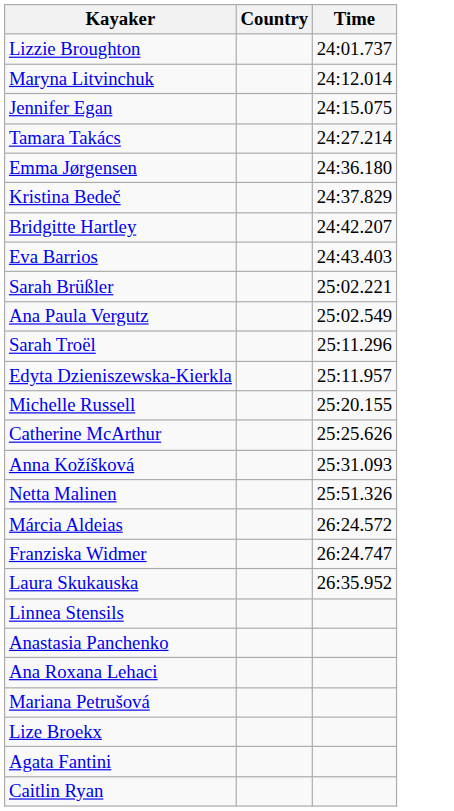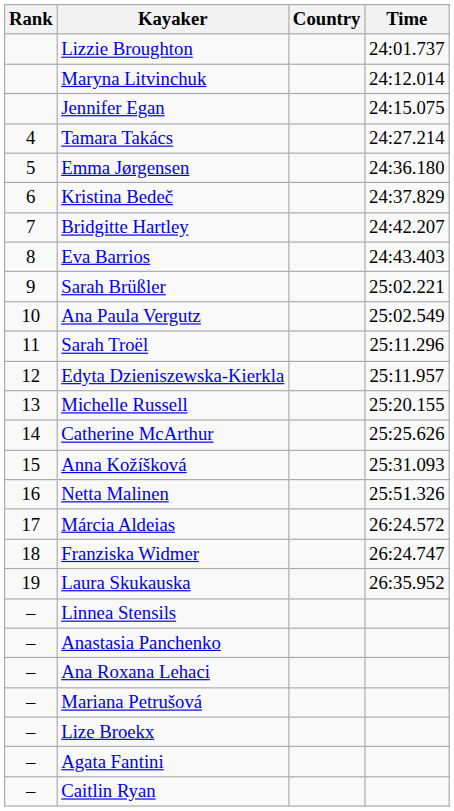 <table class="wikitable" style="text-align:center">
 <tr>
+<th>Rank</th>
 <th>Kayaker</th>
 <th>Country</th>
 <th>Time</th>
 </tr>
 <tr>
+<td></td>
 <td align="left"><a href='#'>Lizzie Broughton</a></td>
 <td align="left"></td>
 <td>24:01.737</td>
 </tr>
 <tr>
+<td></td>
 <td align="left"><a href='#'>Maryna Litvinchuk</a></td>
 <td align="left"></td>
 <td>24:12.014</td>
 </tr>
 <tr>
+<td></td>
 <td align="left"><a href='#'>Jennifer Egan</a></td>
 <td align="left"></td>
 <td>24:15.075</td>
 </tr>
 <tr>
+<td>4</td>
 <td align="left"><a href='#'>Tamara Takács</a></td>
 <td align="left"></td>
 <td>24:27.214</td>
 </tr>
 <tr>
+<td>5</td>
 <td align="left"><a href='#'>Emma Jørgensen</a></td>
 <td align="left"></td>
 <td>24:36.180</td>
 </tr>
 <tr>
+<td>6</td>
 <td align="left"><a href='#'>Kristina Bedeč</a></td>
 <td align="left"></td>
 <td>24:37.829</td>
 </tr>
 <tr>
+<td>7</td>
 <td align="left"><a href='#'>Bridgitte Hartley</a></td>
 <td align="left"></td>
 <td>24:42.207</td>
 </tr>
 <tr>
+<td>8</td>
 <td align="left"><a href='#'>Eva Barrios</a></td>
 <td align="left"></td>
 <td>24:43.403</td>
 </tr>
 <tr>
+<td>9</td>
 <td align="left"><a href='#'>Sarah Brüßler</a></td>
 <td align="left"></td>
 <td>25:02.221</td>
 </tr>
 <tr>
+<td>10</td>
 <td align="left"><a href='#'>Ana Paula Vergutz</a></td>
 <td align="left"></td>
 <td>25:02.549</td>
 </tr>
 <tr>
+<td>11</td>
 <td align="left"><a href='#'>Sarah Troël</a></td>
 <td align="left"></td>
 <td>25:11.296</td>
 </tr>
 <tr>
+<td>12</td>
 <td align="left"><a href='#'>Edyta Dzieniszewska-Kierkla</a></td>
 <td align="left"></td>
 <td>25:11.957</td>
 </tr>
 <tr>
+<td>13</td>
 <td align="left"><a href='#'>Michelle Russell</a></td>
 <td align="left"></td>
 <td>25:20.155</td>
 </tr>
 <tr>
+<td>14</td>
 <td align="left"><a href='#'>Catherine McArthur</a></td>
 <td align="left"></td>
 <td>25:25.626</td>
 </tr>
 <tr>
+<td>15</td>
 <td align="left"><a href='#'>Anna Kožíšková</a></td>
 <td align="left"></td>
 <td>25:31.093</td>
 </tr>
 <tr>
+<td>16</td>
 <td align="left"><a href='#'>Netta Malinen</a></td>
 <td align="left"></td>
 <td>25:51.326</td>
 </tr>
 <tr>
+<td>17</td>
 <td align="left"><a href='#'>Márcia Aldeias</a></td>
 <td align="left"></td>
 <td>26:24.572</td>
 </tr>
 <tr>
+<td>18</td>
 <td align="left"><a href='#'>Franziska Widmer</a></td>
 <td align="left"></td>
 <td>26:24.747</td>
 </tr>
 <tr>
+<td>19</td>
 <td align="left"><a href='#'>Laura Skukauska</a></td>
 <td align="left"></td>
 <td>26:35.952</td>
 </tr>
 <tr>
+<td>–</td>
 <td align="left"><a href='#'>Linnea Stensils</a></td>
 <td align="left"></td>
 <td></td>
 </tr>
 <tr>
+<td>–</td>
 <td align="left"><a href='#'>Anastasia Panchenko</a></td>
 <td align="left"></td>
 <td></td>
 </tr>
 <tr>
+<td>–</td>
 <td align="left"><a href='#'>Ana Roxana Lehaci</a></td>
 <td align="left"></td>
 <td></td>
 </tr>
 <tr>
+<td>–</td>
 <td align="left"><a href='#'>Mariana Petrušová</a></td>
 <td align="left"></td>
 <td></td>
 </tr>
 <tr>
+<td>–</td>
 <td align="left"><a href='#'>Lize Broekx</a></td>
 <td align="left"></td>
 <td></td>
 </tr>
 <tr>
+<td>–</td>
 <td align="left"><a href='#'>Agata Fantini</a></td>
 <td align="left"></td>
 <td></td>
 </tr>
 <tr>
+<td>–</td>
 <td align="left"><a href='#'>Caitlin Ryan</a></td>
 <td align="left"></td>
 <td></td>
 </tr>
 </table>
